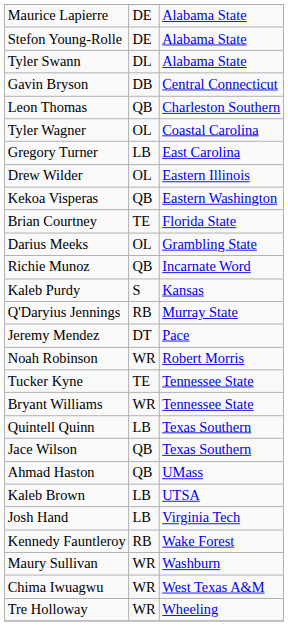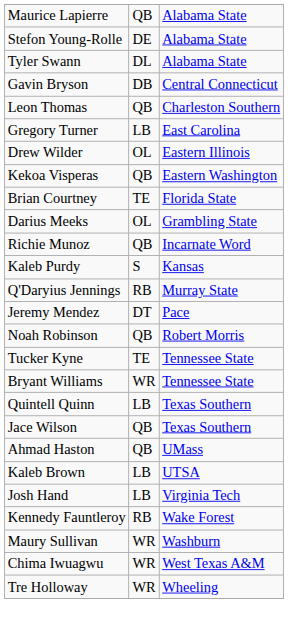 <table class="wikitable sortable">
 <tr>
 </tr>
 <tr>
 <td>Maurice Lapierre</td>
-<td>DE</td>
+<td>QB</td>
 <td><a href='#'>Alabama State</a></td>
 </tr>
 <tr>
 <td>Stefon Young-Rolle</td>
 <td>DE</td>
 <td><a href='#'>Alabama State</a></td>
 </tr>
 <tr>
 <td>Tyler Swann</td>
 <td>DL</td>
 <td><a href='#'>Alabama State</a></td>
 </tr>
 <tr>
 <td>Gavin Bryson</td>
 <td>DB</td>
 <td><a href='#'>Central Connecticut</a></td>
 </tr>
 <tr>
 <td>Leon Thomas</td>
 <td>QB</td>
 <td><a href='#'>Charleston Southern</a></td>
-</tr>
-<tr>
-<td>Tyler Wagner</td>
-<td>OL</td>
-<td><a href='#'>Coastal Carolina</a></td>
 </tr>
 <tr>
 <td>Gregory Turner</td>
 <td>LB</td>
 <td><a href='#'>East Carolina</a></td>
 </tr>
 <tr>
 <td>Drew Wilder</td>
 <td>OL</td>
 <td><a href='#'>Eastern Illinois</a></td>
 </tr>
 <tr>
 <td>Kekoa Visperas</td>
 <td>QB</td>
 <td><a href='#'>Eastern Washington</a></td>
 </tr>
 <tr>
 <td>Brian Courtney</td>
 <td>TE</td>
 <td><a href='#'>Florida State</a></td>
 </tr>
 <tr>
 <td>Darius Meeks</td>
 <td>OL</td>
 <td><a href='#'>Grambling State</a></td>
 </tr>
 <tr>
 <td>Richie Munoz</td>
 <td>QB</td>
 <td><a href='#'>Incarnate Word</a></td>
 </tr>
 <tr>
 <td>Kaleb Purdy</td>
 <td>S</td>
 <td><a href='#'>Kansas</a></td>
 </tr>
 <tr>
 <td>Q'Daryius Jennings</td>
 <td>RB</td>
 <td><a href='#'>Murray State</a></td>
 </tr>
 <tr>
 <td>Jeremy Mendez</td>
 <td>DT</td>
 <td><a href='#'>Pace</a></td>
 </tr>
 <tr>
 <td>Noah Robinson</td>
-<td>WR</td>
+<td>QB</td>
 <td><a href='#'>Robert Morris</a></td>
 </tr>
 <tr>
 <td>Tucker Kyne</td>
 <td>TE</td>
 <td><a href='#'>Tennessee State</a></td>
 </tr>
 <tr>
 <td>Bryant Williams</td>
 <td>WR</td>
 <td><a href='#'>Tennessee State</a></td>
 </tr>
 <tr>
 <td>Quintell Quinn</td>
 <td>LB</td>
 <td><a href='#'>Texas Southern</a></td>
 </tr>
 <tr>
 <td>Jace Wilson</td>
 <td>QB</td>
 <td><a href='#'>Texas Southern</a></td>
 </tr>
 <tr>
 <td>Ahmad Haston</td>
 <td>QB</td>
 <td><a href='#'>UMass</a></td>
 </tr>
 <tr>
 <td>Kaleb Brown</td>
 <td>LB</td>
 <td><a href='#'>UTSA</a></td>
 </tr>
 <tr>
 <td>Josh Hand</td>
 <td>LB</td>
 <td><a href='#'>Virginia Tech</a></td>
 </tr>
 <tr>
 <td>Kennedy Fauntleroy</td>
 <td>RB</td>
 <td><a href='#'>Wake Forest</a></td>
 </tr>
 <tr>
 <td>Maury Sullivan</td>
 <td>WR</td>
 <td><a href='#'>Washburn</a></td>
 </tr>
 <tr>
 <td>Chima Iwuagwu</td>
 <td>WR</td>
 <td><a href='#'>West Texas A&M</a></td>
 </tr>
 <tr>
 <td>Tre Holloway</td>
 <td>WR</td>
 <td><a href='#'>Wheeling</a></td>
 </tr>
 <tr>
 </tr>
 </table>
